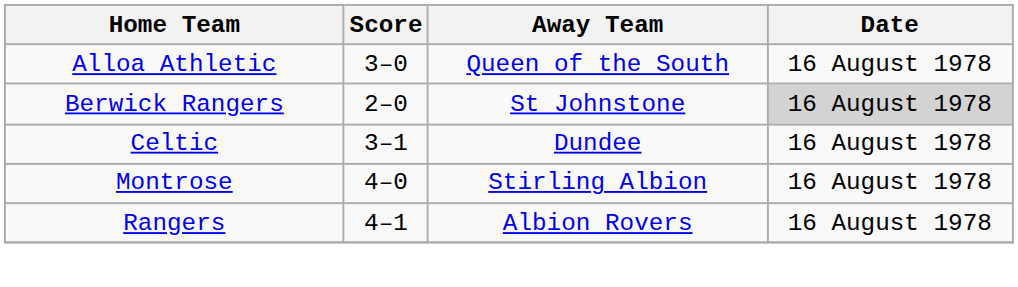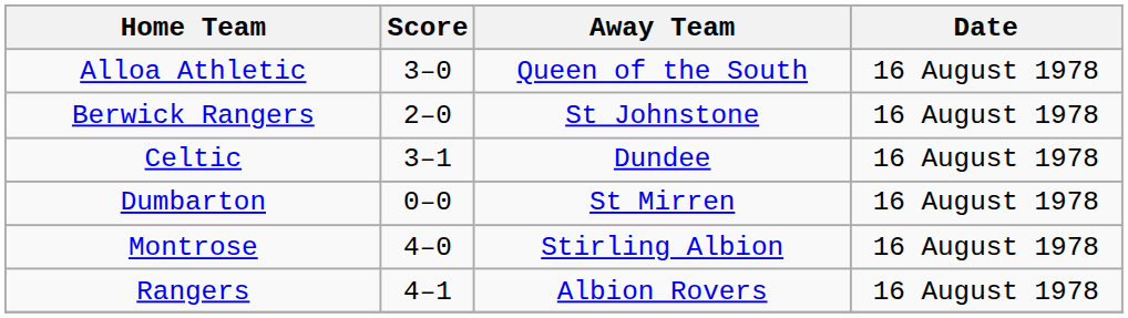 <table class="wikitable" style="text-align:center;">
 <tr>
 <th width=175>Home Team</th>
 <th width=20>Score</th>
 <th width=175>Away Team</th>
 <th width= 125>Date</th>
 </tr>
 <tr>
 <td><a href='#'>Alloa Athletic</a></td>
 <td>3–0</td>
 <td><a href='#'>Queen of the South</a></td>
 <td>16 August 1978</td>
 </tr>
 <tr>
 <td><a href='#'>Berwick Rangers</a></td>
 <td>2–0</td>
 <td><a href='#'>St Johnstone</a></td>
-<td style="background: lightgrey;">16 August 1978</td>
+<td>16 August 1978</td>
 </tr>
 <tr>
 <td><a href='#'>Celtic</a></td>
 <td>3–1</td>
 <td><a href='#'>Dundee</a></td>
+<td>16 August 1978</td>
+</tr>
+<tr>
+<td><a href='#'>Dumbarton</a></td>
+<td>0–0</td>
+<td><a href='#'>St Mirren</a></td>
 <td>16 August 1978</td>
 </tr>
 <tr>
 <td><a href='#'>Montrose</a></td>
 <td>4–0</td>
 <td><a href='#'>Stirling Albion</a></td>
 <td>16 August 1978</td>
 </tr>
 <tr>
 <td><a href='#'>Rangers</a></td>
 <td>4–1</td>
 <td><a href='#'>Albion Rovers</a></td>
 <td>16 August 1978</td>
 </tr>
 <tr>
 </tr>
 </table>
